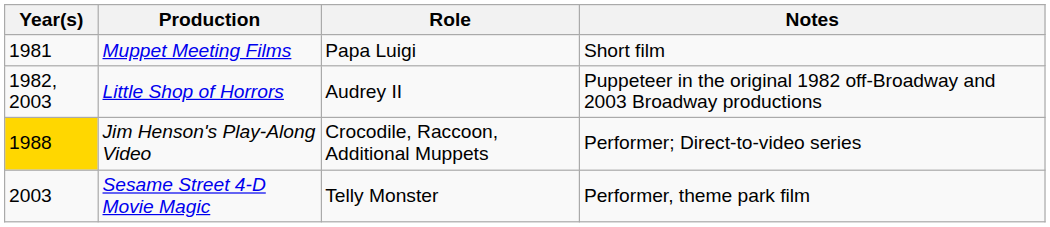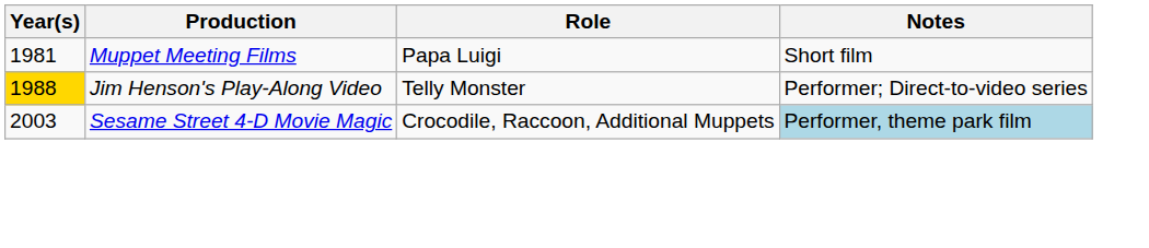 <table class="wikitable">
 <tr>
 <th>Year(s)</th>
 <th>Production</th>
 <th>Role</th>
 <th>Notes</th>
 </tr>
 <tr>
 <td>1981</td>
 <td><em><a href='#'>Muppet Meeting Films</a></em></td>
 <td>Papa Luigi</td>
 <td>Short film</td>
 </tr>
 <tr>
-<td>1982, 2003</td>
-<td><em><a href='#'>Little Shop of Horrors</a></em></td>
-<td>Audrey II</td>
-<td>Puppeteer in the original 1982 off-Broadway and 2003 Broadway productions</td>
-</tr>
-<tr>
 <td style="background: gold;">1988</td>
 <td><em>Jim Henson's Play-Along Video</em></td>
-<td>Crocodile, Raccoon, Additional Muppets</td>
+<td>Telly Monster</td>
 <td>Performer; Direct-to-video series</td>
 </tr>
 <tr>
 <td>2003</td>
 <td><em><a href='#'>Sesame Street 4-D Movie Magic</a></em></td>
-<td>Telly Monster</td>
-<td>Performer, theme park film</td>
+<td>Crocodile, Raccoon, Additional Muppets</td>
+<td style="background: lightblue;">Performer, theme park film</td>
 </tr>
 </table>
